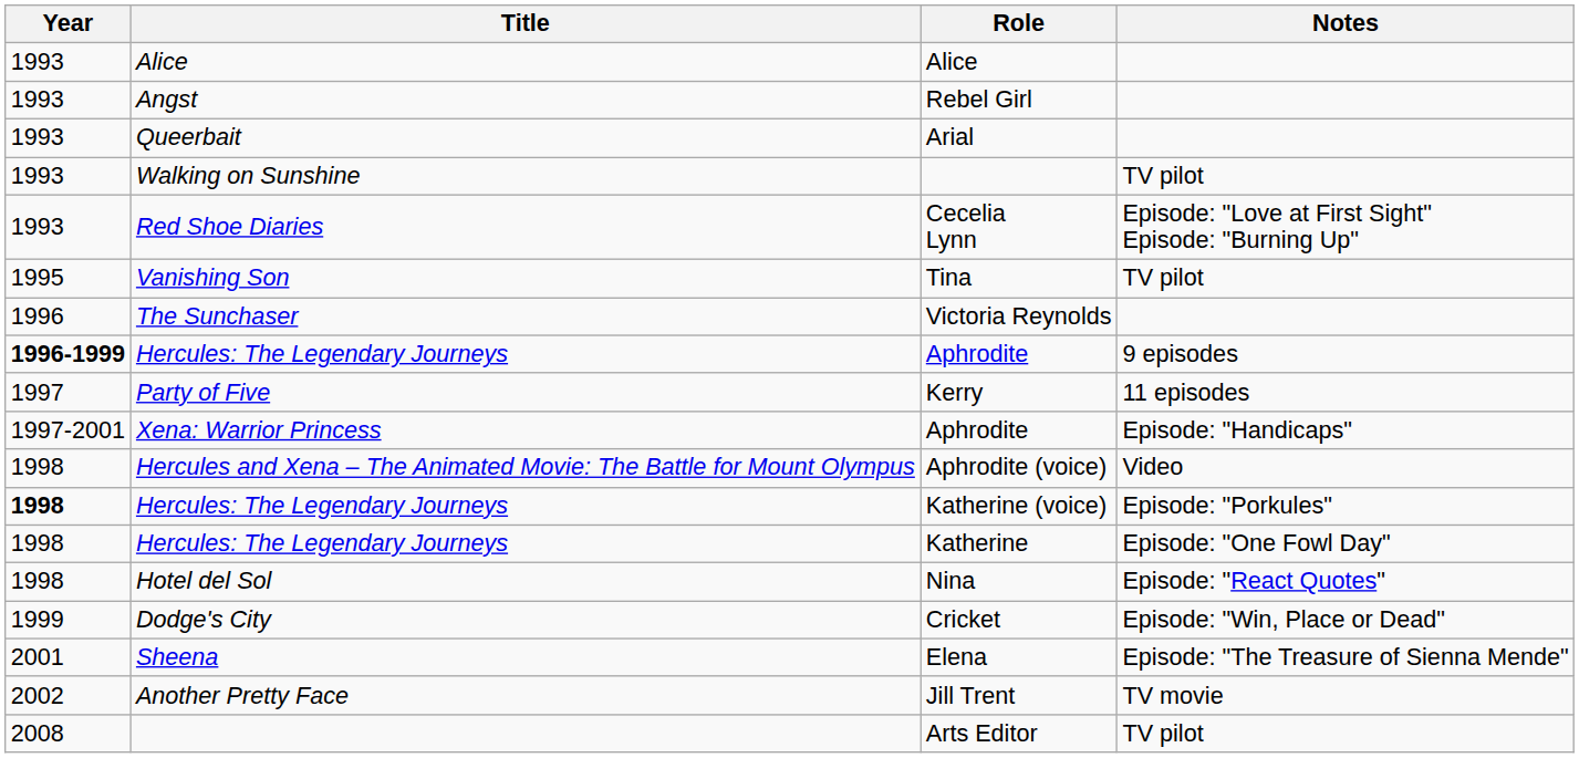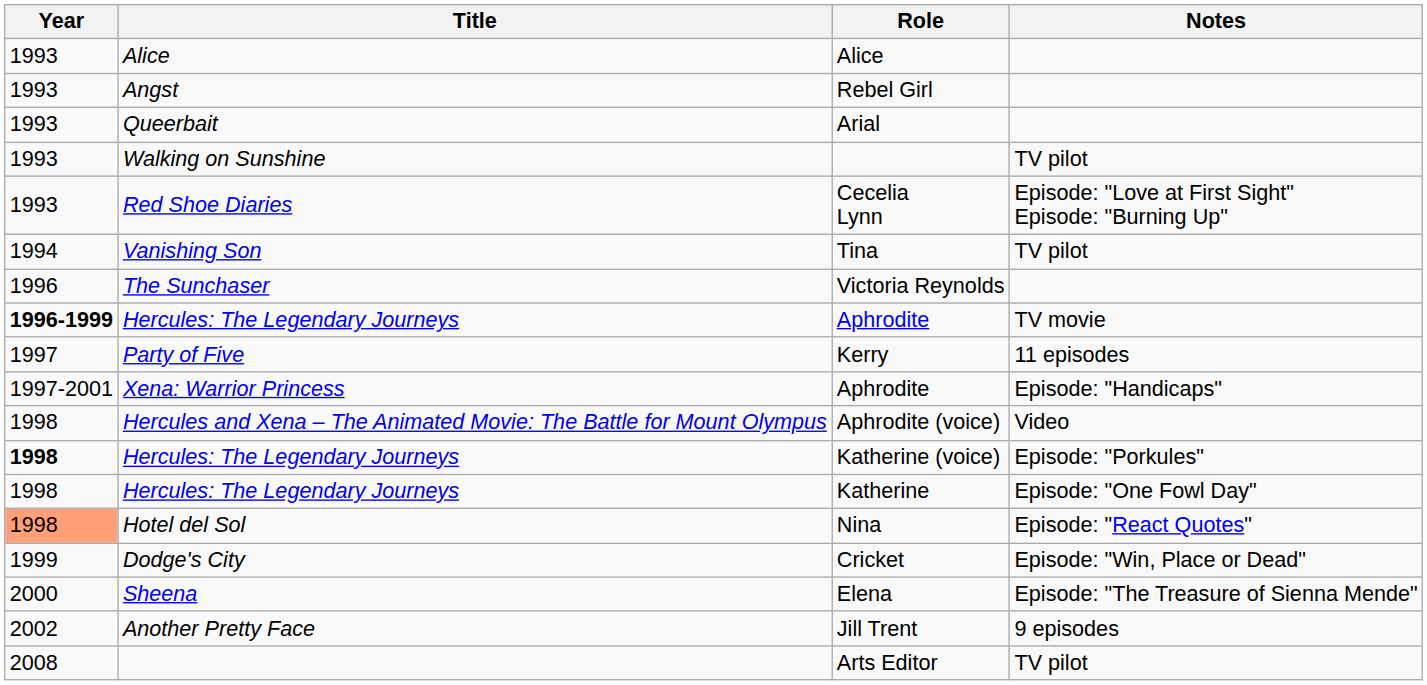 <table class="wikitable sortable">
 <tr>
 <th>Year</th>
 <th>Title</th>
 <th>Role</th>
 <th class="unsortable">Notes</th>
 </tr>
 <tr>
 <td>1993</td>
 <td><em>Alice</em></td>
 <td>Alice</td>
 <td></td>
 </tr>
 <tr>
 <td>1993</td>
 <td><em>Angst</em></td>
 <td>Rebel Girl</td>
 <td></td>
 </tr>
 <tr>
 <td>1993</td>
 <td><em>Queerbait</em></td>
 <td>Arial</td>
 <td></td>
 </tr>
 <tr>
 <td>1993</td>
 <td><em>Walking on Sunshine</em></td>
 <td></td>
 <td>TV pilot</td>
 </tr>
 <tr>
 <td>1993</td>
 <td><em><a href='#'>Red Shoe Diaries</a></em></td>
 <td>Cecelia<br>Lynn</td>
 <td>Episode: "Love at First Sight"<br>Episode: "Burning Up"</td>
 </tr>
 <tr>
-<td>1995</td>
+<td>1994</td>
 <td><em><a href='#'>Vanishing Son</a></em></td>
 <td>Tina</td>
 <td>TV pilot</td>
 </tr>
 <tr>
 <td>1996</td>
 <td><em><a href='#'>The Sunchaser</a></em></td>
 <td>Victoria Reynolds</td>
 <td></td>
 </tr>
 <tr>
 <td><strong>1996-1999</strong></td>
 <td><em><a href='#'>Hercules: The Legendary Journeys</a></em></td>
 <td><a href='#'>Aphrodite</a></td>
-<td>9 episodes</td>
+<td>TV movie</td>
 </tr>
 <tr>
 <td>1997</td>
 <td><em><a href='#'>Party of Five</a></em></td>
 <td>Kerry</td>
 <td>11 episodes</td>
 </tr>
 <tr>
 <td>1997-2001</td>
 <td><em><a href='#'>Xena: Warrior Princess</a></em></td>
 <td>Aphrodite</td>
 <td>Episode: "Handicaps"</td>
 </tr>
 <tr>
 <td>1998</td>
 <td><em><a href='#'>Hercules and Xena – The Animated Movie: The Battle for Mount Olympus</a></em></td>
 <td>Aphrodite (voice)</td>
 <td>Video</td>
 </tr>
 <tr>
 <td><strong>1998</strong></td>
 <td><em><a href='#'>Hercules: The Legendary Journeys</a></em></td>
 <td>Katherine (voice)</td>
 <td>Episode: "Porkules"</td>
 </tr>
 <tr>
 <td>1998</td>
 <td><em><a href='#'>Hercules: The Legendary Journeys</a></em></td>
 <td>Katherine</td>
 <td>Episode: "One Fowl Day"</td>
 </tr>
 <tr>
-<td>1998</td>
+<td style="background: lightsalmon;">1998</td>
 <td><em>Hotel del Sol</em></td>
 <td>Nina</td>
 <td>Episode: "<a href='#'>React Quotes</a>"</td>
 </tr>
 <tr>
 <td>1999</td>
 <td><em>Dodge's City</em></td>
 <td>Cricket</td>
 <td>Episode: "Win, Place or Dead"</td>
 </tr>
 <tr>
-<td>2001</td>
+<td>2000</td>
 <td><em><a href='#'>Sheena</a></em></td>
 <td>Elena</td>
 <td>Episode: "The Treasure of Sienna Mende"</td>
 </tr>
 <tr>
 <td>2002</td>
 <td><em>Another Pretty Face</em></td>
 <td>Jill Trent</td>
-<td>TV movie</td>
+<td>9 episodes</td>
 </tr>
 <tr>
 <td>2008</td>
 <td><em></em></td>
 <td>Arts Editor</td>
 <td>TV pilot</td>
 </tr>
 </table>
